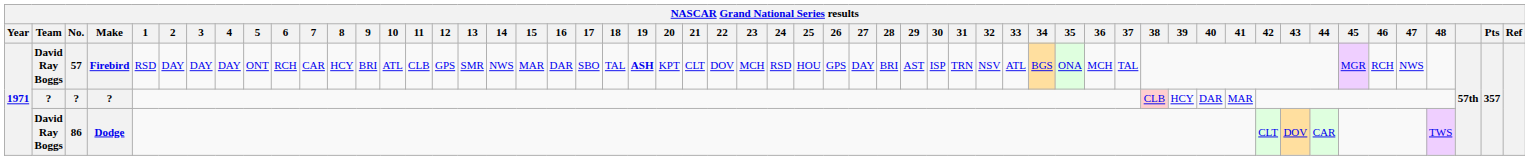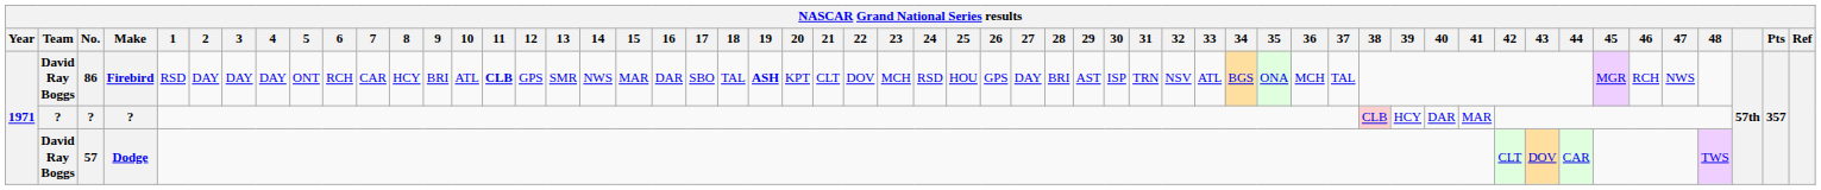 <table class="wikitable" style="text-align:center; font-size:75%">
 <tr>
 <th colspan=69><a href='#'>NASCAR</a> <a href='#'>Grand National Series</a> results</th>
 </tr>
 <tr>
 <th>Year</th>
 <th>Team</th>
 <th>No.</th>
 <th>Make</th>
 <th>1</th>
 <th>2</th>
 <th>3</th>
 <th>4</th>
 <th>5</th>
 <th>6</th>
 <th>7</th>
 <th>8</th>
 <th>9</th>
 <th>10</th>
 <th>11</th>
 <th>12</th>
 <th>13</th>
 <th>14</th>
 <th>15</th>
 <th>16</th>
 <th>17</th>
 <th>18</th>
 <th>19</th>
 <th>20</th>
 <th>21</th>
 <th>22</th>
 <th>23</th>
 <th>24</th>
 <th>25</th>
 <th>26</th>
 <th>27</th>
 <th>28</th>
 <th>29</th>
 <th>30</th>
 <th>31</th>
 <th>32</th>
 <th>33</th>
 <th>34</th>
 <th>35</th>
 <th>36</th>
 <th>37</th>
 <th>38</th>
 <th>39</th>
 <th>40</th>
 <th>41</th>
 <th>42</th>
 <th>43</th>
 <th>44</th>
 <th>45</th>
 <th>46</th>
 <th>47</th>
 <th>48</th>
 <th></th>
 <th>Pts</th>
 <th>Ref</th>
 </tr>
 <tr>
 <th rowspan=3><a href='#'>1971</a></th>
 <th>David Ray Boggs</th>
-<th>57</th>
+<th>86</th>
 <th><a href='#'>Firebird</a></th>
 <td><a href='#'>RSD</a></td>
 <td><a href='#'>DAY</a></td>
 <td><a href='#'>DAY</a></td>
 <td><a href='#'>DAY</a></td>
 <td><a href='#'>ONT</a></td>
 <td><a href='#'>RCH</a></td>
 <td><a href='#'>CAR</a></td>
 <td><a href='#'>HCY</a></td>
 <td><a href='#'>BRI</a></td>
 <td><a href='#'>ATL</a></td>
-<td><a href='#'>CLB</a></td>
+<td><strong><a href='#'>CLB</a></strong></td>
 <td><a href='#'>GPS</a></td>
 <td><a href='#'>SMR</a></td>
 <td><a href='#'>NWS</a></td>
 <td><a href='#'>MAR</a></td>
 <td><a href='#'>DAR</a></td>
 <td><a href='#'>SBO</a></td>
 <td><a href='#'>TAL</a></td>
 <td><strong><a href='#'>ASH</a></strong></td>
 <td><a href='#'>KPT</a></td>
 <td><a href='#'>CLT</a></td>
 <td><a href='#'>DOV</a></td>
 <td><a href='#'>MCH</a></td>
 <td><a href='#'>RSD</a></td>
 <td><a href='#'>HOU</a></td>
 <td><a href='#'>GPS</a></td>
 <td><a href='#'>DAY</a></td>
 <td><a href='#'>BRI</a></td>
 <td><a href='#'>AST</a></td>
 <td><a href='#'>ISP</a></td>
 <td><a href='#'>TRN</a></td>
 <td><a href='#'>NSV</a></td>
 <td><a href='#'>ATL</a></td>
 <td style="background:#FFDF9F;"><a href='#'>BGS</a><br></td>
 <td style="background:#DFFFDF;"><a href='#'>ONA</a><br></td>
 <td><a href='#'>MCH</a></td>
 <td><a href='#'>TAL</a></td>
 <td colspan=7></td>
 <td style="background:#EFCFFF;"><a href='#'>MGR</a><br></td>
 <td><a href='#'>RCH</a></td>
 <td><a href='#'>NWS</a></td>
 <td></td>
 <th rowspan=3>57th</th>
 <th rowspan=3>357</th>
 <th rowspan=3></th>
 </tr>
 <tr>
 <th>?</th>
 <th>?</th>
 <th>?</th>
 <td colspan=37></td>
 <td style="Background:#FFCFCF;"><a href='#'>CLB</a><br></td>
 <td><a href='#'>HCY</a></td>
 <td><a href='#'>DAR</a></td>
 <td><a href='#'>MAR</a></td>
 <td colspan=7></td>
 </tr>
 <tr>
 <th>David Ray Boggs</th>
-<th>86</th>
+<th>57</th>
 <th><a href='#'>Dodge</a></th>
 <td colspan=41></td>
 <td style="background:#DFFFDF;"><a href='#'>CLT</a><br></td>
 <td style="background:#FFDF9F;"><a href='#'>DOV</a><br></td>
 <td style="background:#DFFFDF;"><a href='#'>CAR</a><br></td>
 <td colspan=3></td>
 <td style="background:#EFCFFF;"><a href='#'>TWS</a><br></td>
 </tr>
 </table>
